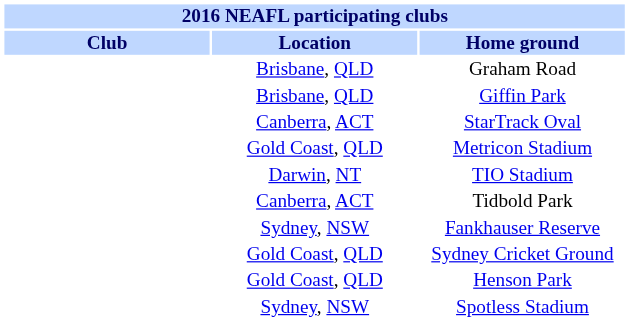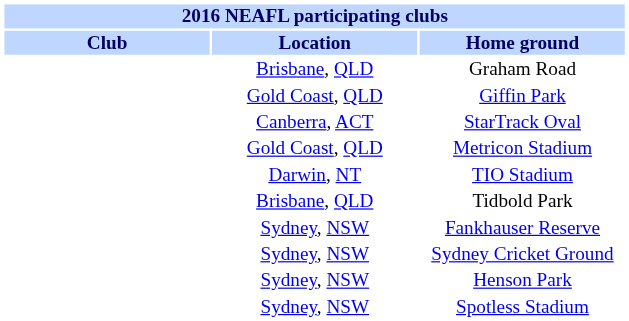 <table class=  style="width:90%; clear:both; margin:1.5em auto;">
 <tr>
 <th colspan=11 style="background:#bfd7ff; color:#000066;">2016 NEAFL participating clubs</th>
 </tr>
 <tr style="background:#bfd7ff; color:#000066;">
 <th width=30%>Club</th>
 <th width=30%>Location</th>
 <th width=30%>Home ground</th>
 </tr>
 <tr>
 <td style="text-align:center;"></td>
 <td style="text-align:center;"><a href='#'>Brisbane</a>, <a href='#'>QLD</a></td>
 <td style="text-align:center;">Graham Road</td>
 </tr>
 <tr>
 <td style="text-align:center;"></td>
-<td style="text-align:center;"><a href='#'>Brisbane</a>, <a href='#'>QLD</a></td>
+<td style="text-align:center;"><a href='#'>Gold Coast</a>, <a href='#'>QLD</a></td>
 <td style="text-align:center;"><a href='#'>Giffin Park</a></td>
 </tr>
 <tr>
 <td style="text-align:center;"></td>
 <td style="text-align:center;"><a href='#'>Canberra</a>, <a href='#'>ACT</a></td>
 <td style="text-align:center;"><a href='#'>StarTrack Oval</a></td>
 </tr>
 <tr>
 <td style="text-align:center;"></td>
 <td style="text-align:center;"><a href='#'>Gold Coast</a>, <a href='#'>QLD</a></td>
 <td style="text-align:center;"><a href='#'>Metricon Stadium</a></td>
 </tr>
 <tr>
 <td style="text-align:center;"></td>
 <td style="text-align:center;"><a href='#'>Darwin</a>, <a href='#'>NT</a></td>
 <td style="text-align:center;"><a href='#'>TIO Stadium</a></td>
 </tr>
 <tr>
 <td style="text-align:center;"></td>
-<td style="text-align:center;"><a href='#'>Canberra</a>, <a href='#'>ACT</a></td>
+<td style="text-align:center;"><a href='#'>Brisbane</a>, <a href='#'>QLD</a></td>
 <td style="text-align:center;">Tidbold Park</td>
 </tr>
 <tr>
 <td style="text-align:center;"></td>
 <td style="text-align:center;"><a href='#'>Sydney</a>, <a href='#'>NSW</a></td>
 <td style="text-align:center;"><a href='#'>Fankhauser Reserve</a></td>
 </tr>
 <tr>
 <td style="text-align:center;"></td>
-<td style="text-align:center;"><a href='#'>Gold Coast</a>, <a href='#'>QLD</a></td>
+<td style="text-align:center;"><a href='#'>Sydney</a>, <a href='#'>NSW</a></td>
 <td style="text-align:center;"><a href='#'>Sydney Cricket Ground</a></td>
 </tr>
 <tr>
 <td style="text-align:center;"></td>
-<td style="text-align:center;"><a href='#'>Gold Coast</a>, <a href='#'>QLD</a></td>
+<td style="text-align:center;"><a href='#'>Sydney</a>, <a href='#'>NSW</a></td>
 <td style="text-align:center;"><a href='#'>Henson Park</a></td>
 </tr>
 <tr>
 <td style="text-align:center;"></td>
 <td style="text-align:center;"><a href='#'>Sydney</a>, <a href='#'>NSW</a></td>
 <td style="text-align:center;"><a href='#'>Spotless Stadium</a></td>
 </tr>
 </table>
